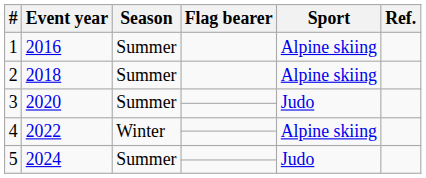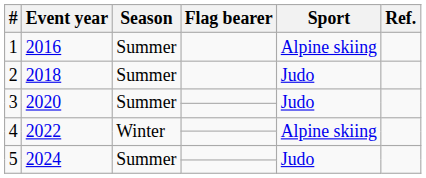 <table class="wikitable sortable">
 <tr>
 <th>#</th>
 <th>Event year</th>
 <th>Season</th>
 <th>Flag bearer</th>
 <th>Sport</th>
 <th>Ref.</th>
 </tr>
 <tr>
 <td>1</td>
 <td><a href='#'>2016</a></td>
 <td>Summer</td>
 <td></td>
 <td><a href='#'>Alpine skiing</a></td>
 <td></td>
 </tr>
 <tr>
 <td>2</td>
 <td><a href='#'>2018</a></td>
 <td>Summer</td>
 <td></td>
-<td><a href='#'>Alpine skiing</a></td>
+<td><a href='#'>Judo</a></td>
 <td></td>
 </tr>
 <tr>
 <td rowspan=2>3</td>
 <td rowspan=2><a href='#'>2020</a></td>
 <td rowspan=2>Summer</td>
 <td></td>
 <td rowspan=2><a href='#'>Judo</a></td>
 <td rowspan=2></td>
 </tr>
 <tr>
 <td></td>
 </tr>
 <tr>
 <td rowspan=2>4</td>
 <td rowspan=2><a href='#'>2022</a></td>
 <td rowspan=2>Winter</td>
 <td></td>
 <td rowspan=2><a href='#'>Alpine skiing</a></td>
 <td rowspan=2></td>
 </tr>
 <tr>
 <td></td>
 </tr>
 <tr>
 <td rowspan=2>5</td>
 <td rowspan=2><a href='#'>2024</a></td>
 <td rowspan=2>Summer</td>
 <td></td>
 <td rowspan=2><a href='#'>Judo</a></td>
 <td rowspan=2></td>
 </tr>
 <tr>
 <td></td>
 </tr>
 </table>
